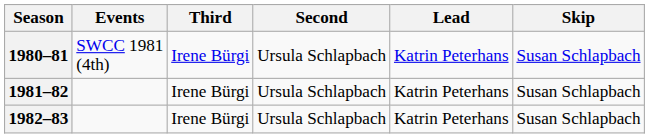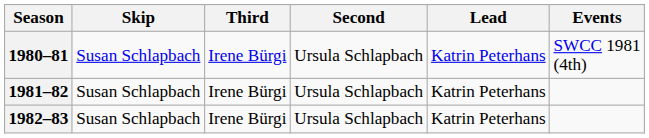 <table class="wikitable">
 <tr>
 <th scope="col">Season</th>
-<th scope="col">Events</th>
+<th scope="col">Skip</th>
 <th scope="col">Third</th>
 <th scope="col">Second</th>
 <th scope="col">Lead</th>
-<th scope="col">Skip</th>
+<th scope="col">Events</th>
 </tr>
 <tr>
 <th scope="row">1980–81</th>
-<td><a href='#'>SWCC</a> 1981 <br> (4th)</td>
+<td><a href='#'>Susan Schlapbach</a></td>
 <td><a href='#'>Irene Bürgi</a></td>
 <td>Ursula Schlapbach</td>
 <td><a href='#'>Katrin Peterhans</a></td>
-<td><a href='#'>Susan Schlapbach</a></td>
+<td><a href='#'>SWCC</a> 1981 <br> (4th)</td>
 </tr>
 <tr>
 <th scope="row">1981–82</th>
-<td> </td>
+<td>Susan Schlapbach</td>
 <td>Irene Bürgi</td>
 <td>Ursula Schlapbach</td>
 <td>Katrin Peterhans</td>
-<td>Susan Schlapbach</td>
+<td> </td>
 </tr>
 <tr>
 <th scope="row">1982–83</th>
-<td> </td>
+<td>Susan Schlapbach</td>
 <td>Irene Bürgi</td>
 <td>Ursula Schlapbach</td>
 <td>Katrin Peterhans</td>
-<td>Susan Schlapbach</td>
+<td> </td>
 </tr>
 </table>
